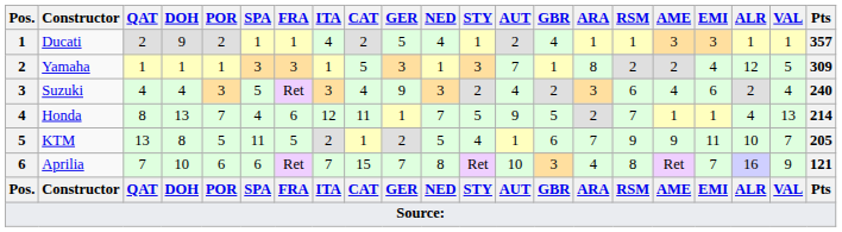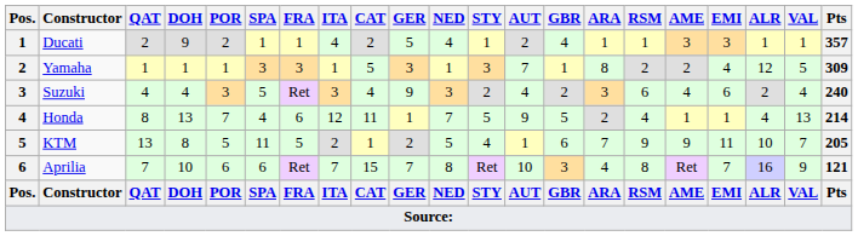 <table class="wikitable" style="font-size:85%; text-align:center;">
 <tr>
 <th>Pos.</th>
 <th>Constructor</th>
 <th><a href='#'>QAT</a><br></th>
 <th><a href='#'>DOH</a><br></th>
 <th><a href='#'>POR</a><br></th>
 <th><a href='#'>SPA</a><br></th>
 <th><a href='#'>FRA</a><br></th>
 <th><a href='#'>ITA</a><br></th>
 <th><a href='#'>CAT</a><br></th>
 <th><a href='#'>GER</a><br></th>
 <th><a href='#'>NED</a><br></th>
 <th><a href='#'>STY</a><br></th>
 <th><a href='#'>AUT</a><br></th>
 <th><a href='#'>GBR</a><br></th>
 <th><a href='#'>ARA</a><br></th>
 <th><a href='#'>RSM</a><br></th>
 <th><a href='#'>AME</a><br></th>
 <th><a href='#'>EMI</a><br></th>
 <th><a href='#'>ALR</a><br></th>
 <th><a href='#'>VAL</a><br></th>
 <th>Pts</th>
 </tr>
 <tr>
 <th>1</th>
 <td align=left> <a href='#'>Ducati</a></td>
 <td style="background:#dfdfdf;">2</td>
 <td style="background:#dfdfdf;">9</td>
 <td style="background:#dfdfdf;">2</td>
 <td style="background:#ffffbf;">1</td>
 <td style="background:#ffffbf;">1</td>
 <td style="background:#dfffdf;">4</td>
 <td style="background:#dfdfdf;">2</td>
 <td style="background:#dfffdf;">5</td>
 <td style="background:#dfffdf;">4</td>
 <td style="background:#ffffbf;">1</td>
 <td style="background:#dfdfdf;">2</td>
 <td style="background:#dfffdf;">4</td>
 <td style="background:#ffffbf;">1</td>
 <td style="background:#ffffbf;">1</td>
 <td style="background:#ffdf9f;">3</td>
 <td style="background:#ffdf9f;">3</td>
 <td style="background:#ffffbf;">1</td>
 <td style="background:#ffffbf;">1</td>
 <th>357</th>
 </tr>
 <tr>
 <th>2</th>
 <td align=left nowrap> <a href='#'>Yamaha</a></td>
 <td style="background:#ffffbf;">1</td>
 <td style="background:#ffffbf;">1</td>
 <td style="background:#ffffbf;">1</td>
 <td style="background:#ffdf9f;">3</td>
 <td style="background:#ffdf9f;">3</td>
 <td style="background:#ffffbf;">1</td>
 <td style="background:#dfffdf;">5</td>
 <td style="background:#ffdf9f;">3</td>
 <td style="background:#ffffbf;">1</td>
 <td style="background:#ffdf9f;">3</td>
 <td style="background:#dfffdf;">7</td>
 <td style="background:#ffffbf;">1</td>
 <td style="background:#dfffdf;">8</td>
 <td style="background:#dfdfdf;">2</td>
 <td style="background:#dfdfdf;">2</td>
 <td style="background:#dfffdf;">4</td>
 <td style="background:#dfffdf;">12</td>
 <td style="background:#dfffdf;">5</td>
 <th>309</th>
 </tr>
 <tr>
 <th>3</th>
 <td align=left> <a href='#'>Suzuki</a></td>
 <td style="background:#dfffdf;">4</td>
 <td style="background:#dfffdf;">4</td>
 <td style="background:#ffdf9f;">3</td>
 <td style="background:#dfffdf;">5</td>
 <td style="background:#efcfff;">Ret</td>
 <td style="background:#ffdf9f;">3</td>
 <td style="background:#dfffdf;">4</td>
 <td style="background:#dfffdf;">9</td>
 <td style="background:#ffdf9f;">3</td>
 <td style="background:#dfdfdf;">2</td>
 <td style="background:#dfffdf;">4</td>
 <td style="background:#dfdfdf;">2</td>
 <td style="background:#ffdf9f;">3</td>
 <td style="background:#dfffdf;">6</td>
 <td style="background:#dfffdf;">4</td>
 <td style="background:#dfffdf;">6</td>
 <td style="background:#dfdfdf;">2</td>
 <td style="background:#dfffdf;">4</td>
 <th>240</th>
 </tr>
 <tr>
 <th>4</th>
 <td align=left> <a href='#'>Honda</a></td>
 <td style="background:#dfffdf;">8</td>
 <td style="background:#dfffdf;">13</td>
 <td style="background:#dfffdf;">7</td>
 <td style="background:#dfffdf;">4</td>
 <td style="background:#dfffdf;">6</td>
 <td style="background:#dfffdf;">12</td>
 <td style="background:#dfffdf;">11</td>
 <td style="background:#ffffbf;">1</td>
 <td style="background:#dfffdf;">7</td>
 <td style="background:#dfffdf;">5</td>
 <td style="background:#dfffdf;">9</td>
 <td style="background:#dfffdf;">5</td>
 <td style="background:#dfdfdf;">2</td>
-<td style="background:#dfffdf;">7</td>
+<td style="background:#dfffdf;">4</td>
 <td style="background:#ffffbf;">1</td>
 <td style="background:#ffffbf;">1</td>
 <td style="background:#dfffdf;">4</td>
 <td style="background:#dfffdf;">13</td>
 <th>214</th>
 </tr>
 <tr>
 <th>5</th>
 <td align=left> <a href='#'>KTM</a></td>
 <td style="background:#dfffdf;">13</td>
 <td style="background:#dfffdf;">8</td>
 <td style="background:#dfffdf;">5</td>
 <td style="background:#dfffdf;">11</td>
 <td style="background:#dfffdf;">5</td>
 <td style="background:#dfdfdf;">2</td>
 <td style="background:#ffffbf;">1</td>
 <td style="background:#dfdfdf;">2</td>
 <td style="background:#dfffdf;">5</td>
 <td style="background:#dfffdf;">4</td>
 <td style="background:#ffffbf;">1</td>
 <td style="background:#dfffdf;">6</td>
 <td style="background:#dfffdf;">7</td>
 <td style="background:#dfffdf;">9</td>
 <td style="background:#dfffdf;">9</td>
 <td style="background:#dfffdf;">11</td>
 <td style="background:#dfffdf;">10</td>
 <td style="background:#dfffdf;">7</td>
 <th>205</th>
 </tr>
 <tr>
 <th>6</th>
 <td align=left> <a href='#'>Aprilia</a></td>
 <td style="background:#dfffdf;">7</td>
 <td style="background:#dfffdf;">10</td>
 <td style="background:#dfffdf;">6</td>
 <td style="background:#dfffdf;">6</td>
 <td style="background:#efcfff;">Ret</td>
 <td style="background:#dfffdf;">7</td>
 <td style="background:#dfffdf;">15</td>
 <td style="background:#dfffdf;">7</td>
 <td style="background:#dfffdf;">8</td>
 <td style="background:#efcfff;">Ret</td>
 <td style="background:#dfffdf;">10</td>
 <td style="background:#ffdf9f;">3</td>
 <td style="background:#dfffdf;">4</td>
 <td style="background:#dfffdf;">8</td>
 <td style="background:#efcfff;">Ret</td>
 <td style="background:#dfffdf;">7</td>
 <td style="background:#cfcfff;">16</td>
 <td style="background:#dfffdf;">9</td>
 <th>121</th>
 </tr>
 <tr>
 <th>Pos.</th>
 <th>Constructor</th>
 <th><a href='#'>QAT</a><br></th>
 <th><a href='#'>DOH</a><br></th>
 <th><a href='#'>POR</a><br></th>
 <th><a href='#'>SPA</a><br></th>
 <th><a href='#'>FRA</a><br></th>
 <th><a href='#'>ITA</a><br></th>
 <th><a href='#'>CAT</a><br></th>
 <th><a href='#'>GER</a><br></th>
 <th><a href='#'>NED</a><br></th>
 <th><a href='#'>STY</a><br></th>
 <th><a href='#'>AUT</a><br></th>
 <th><a href='#'>GBR</a><br></th>
 <th><a href='#'>ARA</a><br></th>
 <th><a href='#'>RSM</a><br></th>
 <th><a href='#'>AME</a><br></th>
 <th><a href='#'>EMI</a><br></th>
 <th><a href='#'>ALR</a><br></th>
 <th><a href='#'>VAL</a><br></th>
 <th>Pts</th>
 </tr>
 <tr>
 <td colspan="22" style="background-color:#EAECF0;text-align:center"><strong>Source:</strong></td>
 </tr>
 </table>
